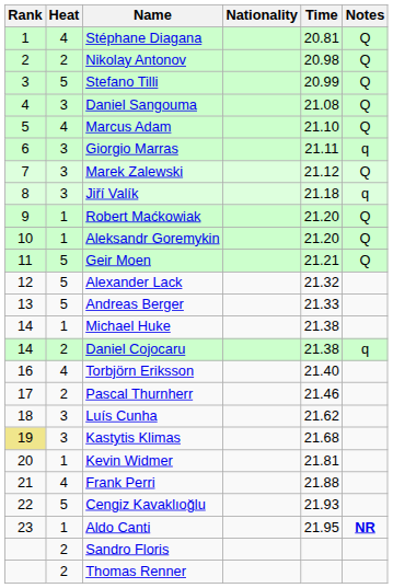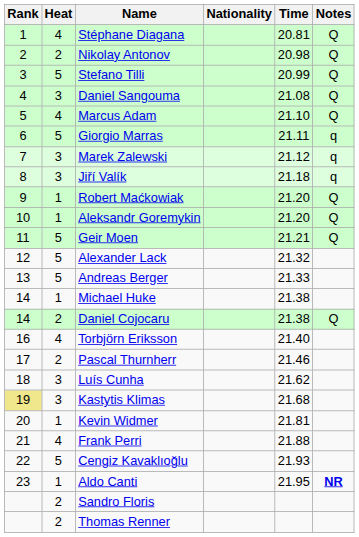 <table class="wikitable sortable" style="text-align:center">
 <tr>
 <th>Rank</th>
 <th>Heat</th>
 <th>Name</th>
 <th>Nationality</th>
 <th>Time</th>
 <th>Notes</th>
 </tr>
 <tr bgcolor=ccffcc>
 <td>1</td>
 <td>4</td>
 <td align="left"><a href='#'>Stéphane Diagana</a></td>
 <td align=left></td>
 <td>20.81</td>
 <td>Q</td>
 </tr>
 <tr bgcolor=ccffcc>
 <td>2</td>
 <td>2</td>
 <td align="left"><a href='#'>Nikolay Antonov</a></td>
 <td align=left></td>
 <td>20.98</td>
 <td>Q</td>
 </tr>
 <tr bgcolor=ccffcc>
 <td>3</td>
 <td>5</td>
 <td align="left"><a href='#'>Stefano Tilli</a></td>
 <td align=left></td>
 <td>20.99</td>
 <td>Q</td>
 </tr>
 <tr bgcolor=ccffcc>
 <td>4</td>
 <td>3</td>
 <td align="left"><a href='#'>Daniel Sangouma</a></td>
 <td align=left></td>
 <td>21.08</td>
 <td>Q</td>
 </tr>
 <tr bgcolor=ccffcc>
 <td>5</td>
 <td>4</td>
 <td align="left"><a href='#'>Marcus Adam</a></td>
 <td align=left></td>
 <td>21.10</td>
 <td>Q</td>
 </tr>
 <tr bgcolor=ccffcc>
 <td>6</td>
-<td>3</td>
+<td>5</td>
 <td align="left"><a href='#'>Giorgio Marras</a></td>
 <td align=left></td>
 <td>21.11</td>
 <td>q</td>
 </tr>
 <tr bgcolor=ddffdd>
 <td>7</td>
 <td>3</td>
 <td align="left"><a href='#'>Marek Zalewski</a></td>
 <td align=left></td>
 <td>21.12</td>
-<td>Q</td>
+<td>q</td>
 </tr>
 <tr bgcolor=ddffdd>
 <td>8</td>
 <td>3</td>
 <td align="left"><a href='#'>Jiří Valík</a></td>
 <td align=left></td>
 <td>21.18</td>
 <td>q</td>
 </tr>
 <tr bgcolor=ccffcc>
 <td>9</td>
 <td>1</td>
 <td align="left"><a href='#'>Robert Maćkowiak</a></td>
 <td align=left></td>
 <td>21.20</td>
 <td>Q</td>
 </tr>
 <tr bgcolor=ccffcc>
 <td>10</td>
 <td>1</td>
 <td align="left"><a href='#'>Aleksandr Goremykin</a></td>
 <td align=left></td>
 <td>21.20</td>
 <td>Q</td>
 </tr>
 <tr bgcolor=ccffcc>
 <td>11</td>
 <td>5</td>
 <td align="left"><a href='#'>Geir Moen</a></td>
 <td align=left></td>
 <td>21.21</td>
 <td>Q</td>
 </tr>
 <tr>
 <td>12</td>
 <td>5</td>
 <td align="left"><a href='#'>Alexander Lack</a></td>
 <td align=left></td>
 <td>21.32</td>
 <td></td>
 </tr>
 <tr>
 <td>13</td>
 <td>5</td>
 <td align="left"><a href='#'>Andreas Berger</a></td>
 <td align=left></td>
 <td>21.33</td>
 <td></td>
 </tr>
 <tr>
 <td>14</td>
 <td>1</td>
 <td align="left"><a href='#'>Michael Huke</a></td>
 <td align=left></td>
 <td>21.38</td>
 <td></td>
 </tr>
 <tr bgcolor=ccffcc>
 <td>14</td>
 <td>2</td>
 <td align="left"><a href='#'>Daniel Cojocaru</a></td>
 <td align=left></td>
 <td>21.38</td>
-<td>q</td>
+<td>Q</td>
 </tr>
 <tr>
 <td>16</td>
 <td>4</td>
 <td align="left"><a href='#'>Torbjörn Eriksson</a></td>
 <td align=left></td>
 <td>21.40</td>
 <td></td>
 </tr>
 <tr>
 <td>17</td>
 <td>2</td>
 <td align="left"><a href='#'>Pascal Thurnherr</a></td>
 <td align=left></td>
 <td>21.46</td>
 <td></td>
 </tr>
 <tr>
 <td>18</td>
 <td>3</td>
 <td align="left"><a href='#'>Luís Cunha</a></td>
 <td align=left></td>
 <td>21.62</td>
 <td></td>
 </tr>
 <tr>
 <td style="background: khaki;">19</td>
 <td>3</td>
 <td align="left"><a href='#'>Kastytis Klimas</a></td>
 <td align=left></td>
 <td>21.68</td>
 <td></td>
 </tr>
 <tr>
 <td>20</td>
 <td>1</td>
 <td align="left"><a href='#'>Kevin Widmer</a></td>
 <td align=left></td>
 <td>21.81</td>
 <td></td>
 </tr>
 <tr>
 <td>21</td>
 <td>4</td>
 <td align="left"><a href='#'>Frank Perri</a></td>
 <td align=left></td>
 <td>21.88</td>
 <td></td>
 </tr>
 <tr>
 <td>22</td>
 <td>5</td>
 <td align="left"><a href='#'>Cengiz Kavaklıoğlu</a></td>
 <td align=left></td>
 <td>21.93</td>
 <td></td>
 </tr>
 <tr>
 <td>23</td>
 <td>1</td>
 <td align="left"><a href='#'>Aldo Canti</a></td>
 <td align=left></td>
 <td>21.95</td>
 <td><strong><a href='#'>NR</a></strong></td>
 </tr>
 <tr>
 <td></td>
 <td>2</td>
 <td align="left"><a href='#'>Sandro Floris</a></td>
 <td align=left></td>
 <td></td>
 <td></td>
 </tr>
 <tr>
 <td></td>
 <td>2</td>
 <td align="left"><a href='#'>Thomas Renner</a></td>
 <td align=left></td>
 <td></td>
 <td></td>
 </tr>
 </table>
